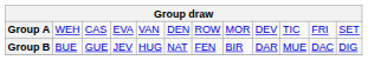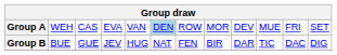 <table class="wikitable" style="text-align:center; font-size:85%">
 <tr>
 <th colspan="12">Group draw</th>
 </tr>
 <tr>
 <th>Group A</th>
 <td align="left"> <a href='#'>WEH</a></td>
 <td align="left"> <a href='#'>CAS</a></td>
 <td align="left"> <a href='#'>EVA</a></td>
 <td align="left"> <a href='#'>VAN</a></td>
-<td align="left"> <a href='#'>DEN</a></td>
+<td align="left" style="background: lightblue;"> <a href='#'>DEN</a></td>
 <td align="left"> <a href='#'>ROW</a></td>
 <td align="left"> <a href='#'>MOR</a></td>
 <td align="left"> <a href='#'>DEV</a></td>
-<td align="left"> <a href='#'>TIC</a></td>
+<td align="left"> <a href='#'>MUE</a></td>
 <td align="left"> <a href='#'>FRI</a></td>
 <td align="left"> <a href='#'>SET</a></td>
 </tr>
 <tr>
 <th>Group B</th>
 <td align="left"> <a href='#'>BUE</a></td>
 <td align="left"> <a href='#'>GUE</a></td>
 <td align="left"> <a href='#'>JEV</a></td>
 <td align="left"> <a href='#'>HUG</a></td>
 <td align="left"> <a href='#'>NAT</a></td>
 <td align="left"> <a href='#'>FEN</a></td>
 <td align="left"> <a href='#'>BIR</a></td>
 <td align="left"> <a href='#'>DAR</a></td>
-<td align="left"> <a href='#'>MUE</a></td>
+<td align="left"> <a href='#'>TIC</a></td>
 <td align="left"> <a href='#'>DAC</a></td>
 <td align="left"> <a href='#'>DIG</a></td>
 </tr>
 <tr>
 </tr>
 </table>
